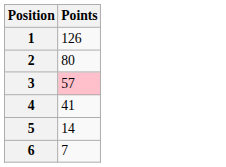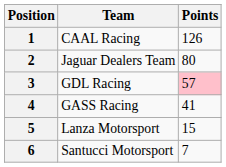 <table class="wikitable" style="font-size: 90%">
 <tr>
 <th>Position</th>
+<th>Team</th>
 <th>Points</th>
 </tr>
 <tr>
 <th>1</th>
+<td>CAAL Racing</td>
 <td>126</td>
 </tr>
 <tr>
 <th>2</th>
+<td>Jaguar Dealers Team</td>
 <td>80</td>
 </tr>
 <tr>
 <th>3</th>
+<td>GDL Racing</td>
 <td style="background: pink;">57</td>
 </tr>
 <tr>
 <th>4</th>
+<td>GASS Racing</td>
 <td>41</td>
 </tr>
 <tr>
 <th>5</th>
-<td>14</td>
+<td>Lanza Motorsport</td>
+<td>15</td>
 </tr>
 <tr>
 <th>6</th>
+<td>Santucci Motorsport</td>
 <td>7</td>
 </tr>
 </table>
